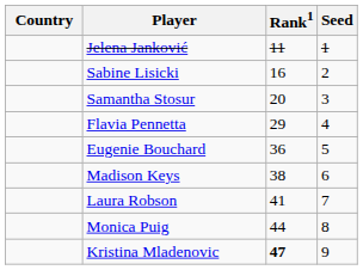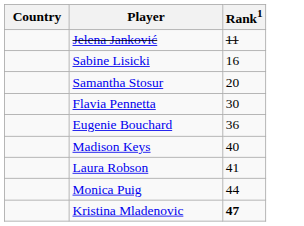 <table class="sortable wikitable">
 <tr>
 <th width="70">Country</th>
 <th width="175">Player</th>
 <th>Rank<sup>1</sup></th>
-<th>Seed</th>
 </tr>
 <tr>
 <td><s></s></td>
 <td><s><a href='#'>Jelena Janković</a></s></td>
 <td><s>11</s></td>
-<td><s>1</s></td>
 </tr>
 <tr>
 <td></td>
 <td><a href='#'>Sabine Lisicki</a></td>
 <td>16</td>
-<td>2</td>
 </tr>
 <tr>
 <td></td>
 <td><a href='#'>Samantha Stosur</a></td>
 <td>20</td>
-<td>3</td>
 </tr>
 <tr>
 <td></td>
 <td><a href='#'>Flavia Pennetta</a></td>
-<td>29</td>
-<td>4</td>
+<td>30</td>
 </tr>
 <tr>
 <td></td>
 <td><a href='#'>Eugenie Bouchard</a></td>
 <td>36</td>
-<td>5</td>
 </tr>
 <tr>
 <td></td>
 <td><a href='#'>Madison Keys</a></td>
-<td>38</td>
-<td>6</td>
+<td>40</td>
 </tr>
 <tr>
 <td></td>
 <td><a href='#'>Laura Robson</a></td>
 <td>41</td>
-<td>7</td>
 </tr>
 <tr>
 <td></td>
 <td><a href='#'>Monica Puig</a></td>
 <td>44</td>
-<td>8</td>
 </tr>
 <tr>
 <td></td>
 <td><a href='#'>Kristina Mladenovic</a></td>
 <td><strong>47</strong></td>
-<td>9</td>
 </tr>
 </table>
